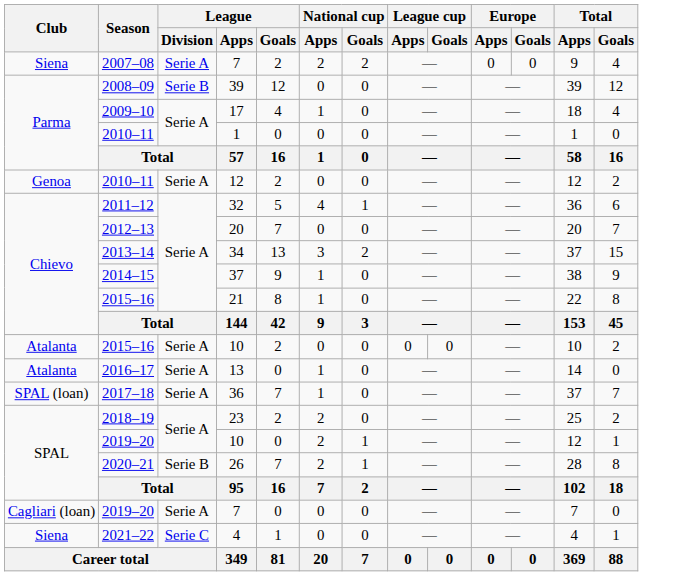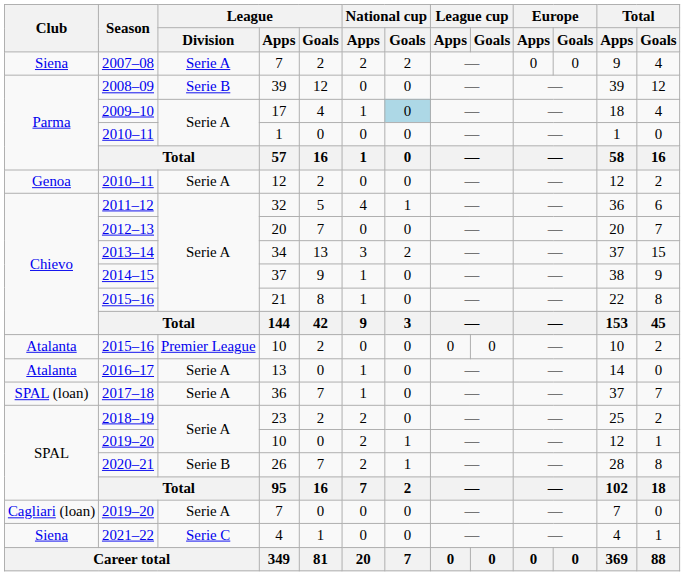 <table class="wikitable" style="text-align:center">
 <tr>
 <th rowspan="2">Club</th>
 <th rowspan="2">Season</th>
 <th colspan="3">League</th>
 <th colspan="2">National cup</th>
 <th colspan="2">League cup</th>
 <th colspan="2">Europe</th>
 <th colspan="2">Total</th>
 </tr>
 <tr>
 <th>Division</th>
 <th>Apps</th>
 <th>Goals</th>
 <th>Apps</th>
 <th>Goals</th>
 <th>Apps</th>
 <th>Goals</th>
 <th>Apps</th>
 <th>Goals</th>
 <th>Apps</th>
 <th>Goals</th>
 </tr>
 <tr>
 <td><a href='#'>Siena</a></td>
 <td><a href='#'>2007–08</a></td>
 <td><a href='#'>Serie A</a></td>
 <td>7</td>
 <td>2</td>
 <td>2</td>
 <td>2</td>
 <td colspan="2">—</td>
 <td>0</td>
 <td>0</td>
 <td>9</td>
 <td>4</td>
 </tr>
 <tr>
 <td rowspan="4"><a href='#'>Parma</a></td>
 <td><a href='#'>2008–09</a></td>
 <td><a href='#'>Serie B</a></td>
 <td>39</td>
 <td>12</td>
 <td>0</td>
 <td>0</td>
 <td colspan="2">—</td>
 <td colspan="2">—</td>
 <td>39</td>
 <td>12</td>
 </tr>
 <tr>
 <td><a href='#'>2009–10</a></td>
 <td rowspan="2">Serie A</td>
 <td>17</td>
 <td>4</td>
 <td>1</td>
-<td>0</td>
+<td style="background: lightblue;">0</td>
 <td colspan="2">—</td>
 <td colspan="2">—</td>
 <td>18</td>
 <td>4</td>
 </tr>
 <tr>
 <td><a href='#'>2010–11</a></td>
 <td>1</td>
 <td>0</td>
 <td>0</td>
 <td>0</td>
 <td colspan="2">—</td>
 <td colspan="2">—</td>
 <td>1</td>
 <td>0</td>
 </tr>
 <tr>
 <th colspan="2">Total</th>
 <th>57</th>
 <th>16</th>
 <th>1</th>
 <th>0</th>
 <th colspan="2">—</th>
 <th colspan="2">—</th>
 <th>58</th>
 <th>16</th>
 </tr>
 <tr>
 <td><a href='#'>Genoa</a></td>
 <td><a href='#'>2010–11</a></td>
 <td>Serie A</td>
 <td>12</td>
 <td>2</td>
 <td>0</td>
 <td>0</td>
 <td colspan="2">—</td>
 <td colspan="2">—</td>
 <td>12</td>
 <td>2</td>
 </tr>
 <tr>
 <td rowspan="6"><a href='#'>Chievo</a></td>
 <td><a href='#'>2011–12</a></td>
 <td rowspan="5">Serie A</td>
 <td>32</td>
 <td>5</td>
 <td>4</td>
 <td>1</td>
 <td colspan="2">—</td>
 <td colspan="2">—</td>
 <td>36</td>
 <td>6</td>
 </tr>
 <tr>
 <td><a href='#'>2012–13</a></td>
 <td>20</td>
 <td>7</td>
 <td>0</td>
 <td>0</td>
 <td colspan="2">—</td>
 <td colspan="2">—</td>
 <td>20</td>
 <td>7</td>
 </tr>
 <tr>
 <td><a href='#'>2013–14</a></td>
 <td>34</td>
 <td>13</td>
 <td>3</td>
 <td>2</td>
 <td colspan="2">—</td>
 <td colspan="2">—</td>
 <td>37</td>
 <td>15</td>
 </tr>
 <tr>
 <td><a href='#'>2014–15</a></td>
 <td>37</td>
 <td>9</td>
 <td>1</td>
 <td>0</td>
 <td colspan="2">—</td>
 <td colspan="2">—</td>
 <td>38</td>
 <td>9</td>
 </tr>
 <tr>
 <td><a href='#'>2015–16</a></td>
 <td>21</td>
 <td>8</td>
 <td>1</td>
 <td>0</td>
 <td colspan="2">—</td>
 <td colspan="2">—</td>
 <td>22</td>
 <td>8</td>
 </tr>
 <tr>
 <th colspan="2">Total</th>
 <th>144</th>
 <th>42</th>
 <th>9</th>
 <th>3</th>
 <th colspan="2">—</th>
 <th colspan="2">—</th>
 <th>153</th>
 <th>45</th>
 </tr>
 <tr>
 <td><a href='#'>Atalanta</a></td>
 <td><a href='#'>2015–16</a></td>
-<td>Serie A</td>
+<td><a href='#'>Premier League</a></td>
 <td>10</td>
 <td>2</td>
 <td>0</td>
 <td>0</td>
 <td>0</td>
 <td>0</td>
 <td colspan="2">—</td>
 <td>10</td>
 <td>2</td>
 </tr>
 <tr>
 <td><a href='#'>Atalanta</a></td>
 <td><a href='#'>2016–17</a></td>
 <td>Serie A</td>
 <td>13</td>
 <td>0</td>
 <td>1</td>
 <td>0</td>
 <td colspan="2">—</td>
 <td colspan="2">—</td>
 <td>14</td>
 <td>0</td>
 </tr>
 <tr>
 <td><a href='#'>SPAL</a> (loan)</td>
 <td><a href='#'>2017–18</a></td>
 <td>Serie A</td>
 <td>36</td>
 <td>7</td>
 <td>1</td>
 <td>0</td>
 <td colspan="2">—</td>
 <td colspan="2">—</td>
 <td>37</td>
 <td>7</td>
 </tr>
 <tr>
 <td rowspan="4">SPAL</td>
 <td><a href='#'>2018–19</a></td>
 <td rowspan="2">Serie A</td>
 <td>23</td>
 <td>2</td>
 <td>2</td>
 <td>0</td>
 <td colspan="2">—</td>
 <td colspan="2">—</td>
 <td>25</td>
 <td>2</td>
 </tr>
 <tr>
 <td><a href='#'>2019–20</a></td>
 <td>10</td>
 <td>0</td>
 <td>2</td>
 <td>1</td>
 <td colspan="2">—</td>
 <td colspan="2">—</td>
 <td>12</td>
 <td>1</td>
 </tr>
 <tr>
 <td><a href='#'>2020–21</a></td>
 <td>Serie B</td>
 <td>26</td>
 <td>7</td>
 <td>2</td>
 <td>1</td>
 <td colspan="2">—</td>
 <td colspan="2">—</td>
 <td>28</td>
 <td>8</td>
 </tr>
 <tr>
 <th colspan="2">Total</th>
 <th>95</th>
 <th>16</th>
 <th>7</th>
 <th>2</th>
 <th colspan="2">—</th>
 <th colspan="2">—</th>
 <th>102</th>
 <th>18</th>
 </tr>
 <tr>
 <td><a href='#'>Cagliari</a> (loan)</td>
 <td><a href='#'>2019–20</a></td>
 <td>Serie A</td>
 <td>7</td>
 <td>0</td>
 <td>0</td>
 <td>0</td>
 <td colspan="2">—</td>
 <td colspan="2">—</td>
 <td>7</td>
 <td>0</td>
 </tr>
 <tr>
 <td><a href='#'>Siena</a></td>
 <td><a href='#'>2021–22</a></td>
 <td><a href='#'>Serie C</a></td>
 <td>4</td>
 <td>1</td>
 <td>0</td>
 <td>0</td>
 <td colspan="2">—</td>
 <td colspan="2">—</td>
 <td>4</td>
 <td>1</td>
 </tr>
 <tr>
 <th colspan="3">Career total</th>
 <th>349</th>
 <th>81</th>
 <th>20</th>
 <th>7</th>
 <th>0</th>
 <th>0</th>
 <th>0</th>
 <th>0</th>
 <th>369</th>
 <th>88</th>
 </tr>
 </table>
